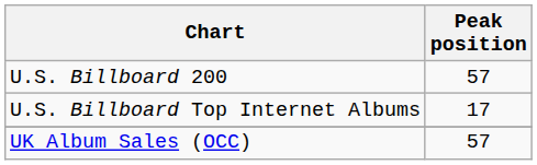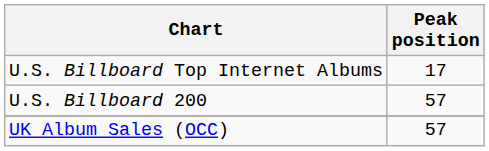 <table class="wikitable sortable">
 <tr>
 <th>Chart</th>
 <th>Peak<br>position</th>
 </tr>
 <tr>
+<td>U.S. <em>Billboard</em> Top Internet Albums</td>
+<td style="text-align:center;">17</td>
+</tr>
+<tr>
 <td>U.S. <em>Billboard</em> 200</td>
 <td style="text-align:center;">57</td>
-</tr>
-<tr>
-<td>U.S. <em>Billboard</em> Top Internet Albums</td>
-<td style="text-align:center;">17</td>
 </tr>
 <tr>
 </tr>
 <tr>
 <td><a href='#'>UK Album Sales</a> (<a href='#'>OCC</a>)</td>
 <td style="text-align:center;">57</td>
 </tr>
 </table>
